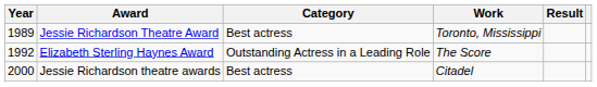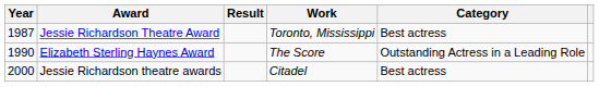 <table class="wikitable sortable">
 <tr>
 <th>Year</th>
 <th>Award</th>
+<th>Result</th>
+<th>Work</th>
 <th>Category</th>
-<th>Work</th>
-<th>Result</th>
 <th class="unsortable"></th>
 </tr>
 <tr>
-<td>1989</td>
+<td>1987</td>
 <td><a href='#'>Jessie Richardson Theatre Award</a></td>
+<td></td>
+<td><em>Toronto, Mississippi</em></td>
 <td>Best actress</td>
-<td><em>Toronto, Mississippi</em></td>
-<td></td>
 <td style="text-align:center;"></td>
 </tr>
 <tr>
-<td>1992</td>
+<td>1990</td>
 <td><a href='#'>Elizabeth Sterling Haynes Award</a></td>
+<td></td>
+<td><em>The Score</em></td>
 <td>Outstanding Actress in a Leading Role</td>
-<td><em>The Score</em></td>
-<td></td>
 <td style="text-align:center;"></td>
 </tr>
 <tr>
 <td>2000</td>
 <td>Jessie Richardson theatre awards</td>
+<td></td>
+<td><em>Citadel</em></td>
 <td>Best actress</td>
-<td><em>Citadel</em></td>
-<td></td>
 <td style="text-align:center;"></td>
 </tr>
 </table>
